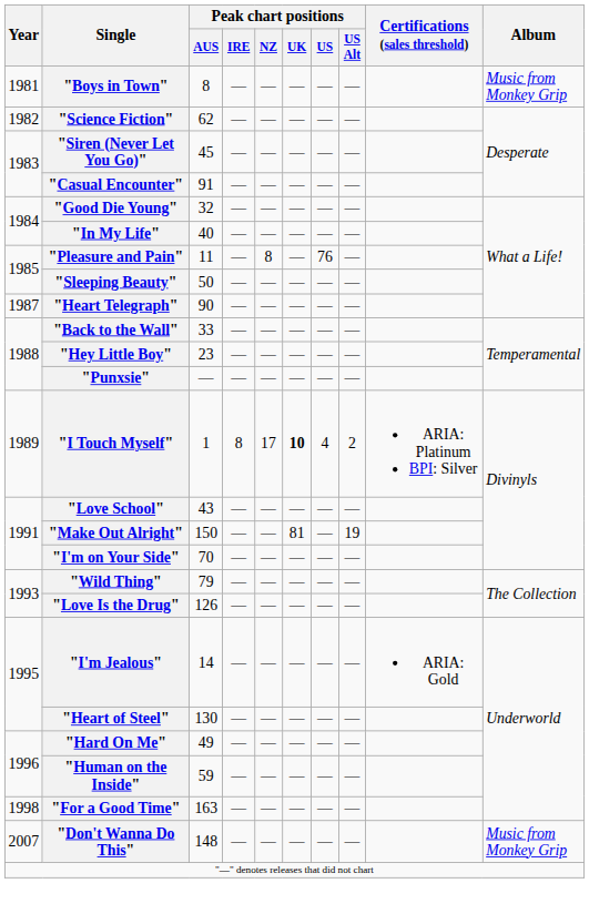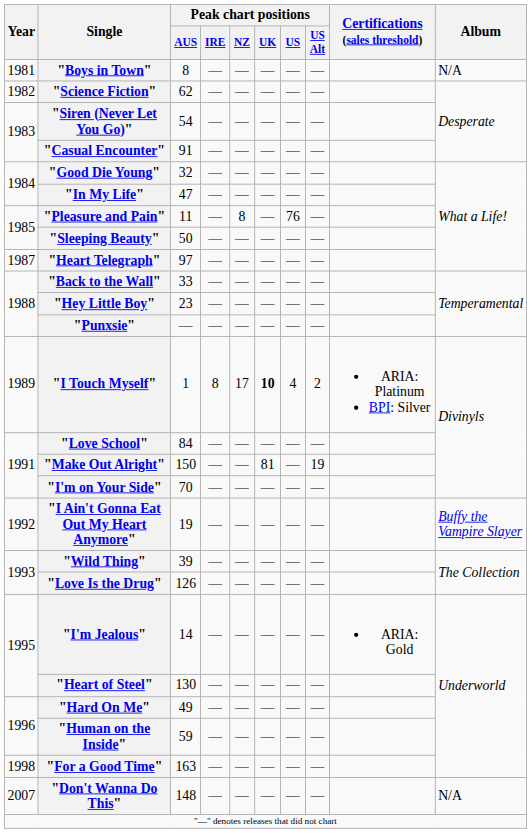 <table class="wikitable plainrowheaders" style="text-align:center;">
 <tr>
 <th rowspan="2">Year</th>
 <th rowspan="2" style="width:20em;">Single</th>
 <th colspan="6">Peak chart positions</th>
 <th rowspan="2" style="width:10em;"><a href='#'>Certifications</a><br><small>(<a href='#'>sales threshold</a>)</small></th>
 <th rowspan="2">Album</th>
 </tr>
 <tr style="font-size:smaller;">
 <th width="35"><a href='#'>AUS</a><br></th>
 <th width="35"><a href='#'>IRE</a><br></th>
 <th width="35"><a href='#'>NZ</a><br></th>
 <th width="35"><a href='#'>UK</a><br></th>
 <th width="35"><a href='#'>US</a><br></th>
 <th width="35"><a href='#'>US<br>Alt</a><br></th>
 </tr>
 <tr>
 <td>1981</td>
 <th scope="row">"<a href='#'>Boys in Town</a>"</th>
 <td>8</td>
 <td>—</td>
 <td>—</td>
 <td>—</td>
 <td>—</td>
 <td>—</td>
 <td></td>
-<td align="left"><em><a href='#'>Music from Monkey Grip</a></em></td>
+<td align="left">N/A</td>
 </tr>
 <tr>
 <td>1982</td>
 <th scope="row">"<a href='#'>Science Fiction</a>"</th>
 <td>62</td>
 <td>—</td>
 <td>—</td>
 <td>—</td>
 <td>—</td>
 <td>—</td>
 <td></td>
 <td align="left" rowspan="3"><em>Desperate</em></td>
 </tr>
 <tr>
 <td rowspan="2">1983</td>
 <th scope="row">"<a href='#'>Siren (Never Let You Go)</a>"</th>
-<td>45</td>
+<td>54</td>
 <td>—</td>
 <td>—</td>
 <td>—</td>
 <td>—</td>
 <td>—</td>
 <td></td>
 </tr>
 <tr>
 <th scope="row">"<a href='#'>Casual Encounter</a>"</th>
 <td>91</td>
 <td>—</td>
 <td>—</td>
 <td>—</td>
 <td>—</td>
 <td>—</td>
 <td></td>
 </tr>
 <tr>
 <td rowspan="2">1984</td>
 <th scope="row">"<a href='#'>Good Die Young</a>"</th>
 <td>32</td>
 <td>—</td>
 <td>—</td>
 <td>—</td>
 <td>—</td>
 <td>—</td>
 <td></td>
 <td align="left" rowspan="5"><em>What a Life!</em></td>
 </tr>
 <tr>
 <th scope="row">"<a href='#'>In My Life</a>"</th>
-<td>40</td>
+<td>47</td>
 <td>—</td>
 <td>—</td>
 <td>—</td>
 <td>—</td>
 <td>—</td>
 <td></td>
 </tr>
 <tr>
 <td rowspan="2">1985</td>
 <th scope="row">"<a href='#'>Pleasure and Pain</a>"</th>
 <td>11</td>
 <td>—</td>
 <td>8</td>
 <td>—</td>
 <td>76</td>
 <td>—</td>
 <td></td>
 </tr>
 <tr>
 <th scope="row">"<a href='#'>Sleeping Beauty</a>"</th>
 <td>50</td>
 <td>—</td>
 <td>—</td>
 <td>—</td>
 <td>—</td>
 <td>—</td>
 <td></td>
 </tr>
 <tr>
 <td>1987</td>
 <th scope="row">"<a href='#'>Heart Telegraph</a>"</th>
-<td>90</td>
+<td>97</td>
 <td>—</td>
 <td>—</td>
 <td>—</td>
 <td>—</td>
 <td>—</td>
 <td></td>
 </tr>
 <tr>
 <td rowspan="3">1988</td>
 <th scope="row">"<a href='#'>Back to the Wall</a>"</th>
 <td>33</td>
 <td>—</td>
 <td>—</td>
 <td>—</td>
 <td>—</td>
 <td>—</td>
 <td></td>
 <td align="left" rowspan="3"><em>Temperamental</em></td>
 </tr>
 <tr>
 <th scope="row">"<a href='#'>Hey Little Boy</a>"</th>
 <td>23</td>
 <td>—</td>
 <td>—</td>
 <td>—</td>
 <td>—</td>
 <td>—</td>
 <td></td>
 </tr>
 <tr>
 <th scope="row">"<a href='#'>Punxsie</a>"</th>
 <td>—</td>
 <td>—</td>
 <td>—</td>
 <td>—</td>
 <td>—</td>
 <td>—</td>
 <td></td>
 </tr>
 <tr>
 <td>1989</td>
 <th scope="row">"<a href='#'>I Touch Myself</a>"</th>
 <td>1</td>
 <td>8</td>
 <td>17</td>
 <td><strong>10</strong></td>
 <td>4</td>
 <td>2</td>
 <td><br><ul><li>ARIA: Platinum</li><li><a href='#'>BPI</a>: Silver</li></ul></td>
 <td align="left" rowspan="4"><em>Divinyls</em></td>
 </tr>
 <tr>
 <td rowspan="3">1991</td>
 <th scope="row">"<a href='#'>Love School</a>"</th>
-<td>43</td>
+<td>84</td>
 <td>—</td>
 <td>—</td>
 <td>—</td>
 <td>—</td>
 <td>—</td>
 <td></td>
 </tr>
 <tr>
 <th scope="row">"<a href='#'>Make Out Alright</a>"</th>
 <td>150</td>
 <td>—</td>
 <td>—</td>
 <td>81</td>
 <td>—</td>
 <td>19</td>
 <td></td>
 </tr>
 <tr>
 <th scope="row">"<a href='#'>I'm on Your Side</a>"</th>
 <td>70</td>
 <td>—</td>
 <td>—</td>
 <td>—</td>
 <td>—</td>
 <td>—</td>
 <td></td>
 </tr>
 <tr>
+<td>1992</td>
+<th scope="row">"<a href='#'>I Ain't Gonna Eat Out My Heart Anymore</a>"</th>
+<td>19</td>
+<td>—</td>
+<td>—</td>
+<td>—</td>
+<td>—</td>
+<td>—</td>
+<td></td>
+<td align="left"><em><a href='#'>Buffy the Vampire Slayer</a></em></td>
+</tr>
+<tr>
 <td rowspan="2">1993</td>
 <th scope="row">"<a href='#'>Wild Thing</a>"</th>
-<td>79</td>
+<td>39</td>
 <td>—</td>
 <td>—</td>
 <td>—</td>
 <td>—</td>
 <td>—</td>
 <td></td>
 <td align="left" rowspan="2"><em>The Collection</em></td>
 </tr>
 <tr>
 <th scope="row">"<a href='#'>Love Is the Drug</a>"</th>
 <td>126</td>
 <td>—</td>
 <td>—</td>
 <td>—</td>
 <td>—</td>
 <td>—</td>
 <td></td>
 </tr>
 <tr>
 <td rowspan="2">1995</td>
 <th scope="row">"<a href='#'>I'm Jealous</a>"</th>
 <td>14</td>
 <td>—</td>
 <td>—</td>
 <td>—</td>
 <td>—</td>
 <td>—</td>
 <td><br><ul><li>ARIA: Gold</li></ul></td>
 <td align="left" rowspan="5"><em>Underworld</em></td>
 </tr>
 <tr>
 <th scope="row">"<a href='#'>Heart of Steel</a>"</th>
 <td>130</td>
 <td>—</td>
 <td>—</td>
 <td>—</td>
 <td>—</td>
 <td>—</td>
 <td></td>
 </tr>
 <tr>
 <td rowspan="2">1996</td>
 <th scope="row">"<a href='#'>Hard On Me</a>"</th>
 <td>49</td>
 <td>—</td>
 <td>—</td>
 <td>—</td>
 <td>—</td>
 <td>—</td>
 <td></td>
 </tr>
 <tr>
 <th scope="row">"<a href='#'>Human on the Inside</a>"</th>
 <td>59</td>
 <td>—</td>
 <td>—</td>
 <td>—</td>
 <td>—</td>
 <td>—</td>
 <td></td>
 </tr>
 <tr>
 <td rowspan="1">1998</td>
 <th scope="row">"<a href='#'>For a Good Time</a>"</th>
 <td>163</td>
 <td>—</td>
 <td>—</td>
 <td>—</td>
 <td>—</td>
 <td>—</td>
 <td></td>
 </tr>
 <tr>
 <td>2007</td>
 <th scope="row">"<a href='#'>Don't Wanna Do This</a>"</th>
 <td>148</td>
 <td>—</td>
 <td>—</td>
 <td>—</td>
 <td>—</td>
 <td>—</td>
 <td></td>
-<td align="left"><em><a href='#'>Music from Monkey Grip</a></em></td>
+<td align="left">N/A</td>
 </tr>
 <tr>
 <td colspan="10" style="font-size:8pt">"—" denotes releases that did not chart</td>
 </tr>
 </table>
